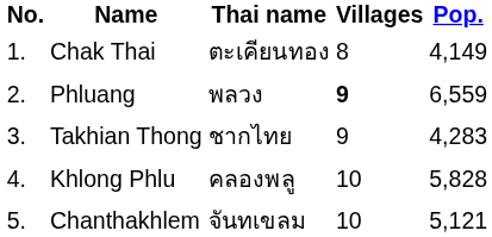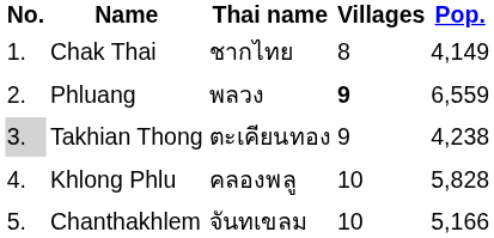 <table>
 <tr>
 <th>No.</th>
 <th>Name</th>
 <th>Thai name</th>
 <th>Villages</th>
 <th><a href='#'>Pop.</a></th>
 </tr>
 <tr>
 <td>1.</td>
 <td>Chak Thai</td>
-<td>ตะเคียนทอง</td>
+<td>ชากไทย</td>
 <td>8</td>
 <td>4,149</td>
 <td></td>
 </tr>
 <tr>
 <td>2.</td>
 <td>Phluang</td>
 <td>พลวง</td>
 <td><strong>9</strong></td>
 <td>6,559</td>
 <td></td>
 </tr>
 <tr>
-<td>3.</td>
+<td style="background: lightgrey;">3.</td>
 <td>Takhian Thong</td>
-<td>ชากไทย</td>
+<td>ตะเคียนทอง</td>
 <td>9</td>
-<td>4,283</td>
+<td>4,238</td>
 <td></td>
 </tr>
 <tr>
 <td>4.</td>
 <td>Khlong Phlu</td>
 <td>คลองพลู</td>
 <td>10</td>
 <td>5,828</td>
 <td></td>
 </tr>
 <tr>
 <td>5.</td>
 <td>Chanthakhlem</td>
 <td>จันทเขลม</td>
 <td>10</td>
-<td>5,121</td>
+<td>5,166</td>
 <td></td>
 </tr>
 </table>
